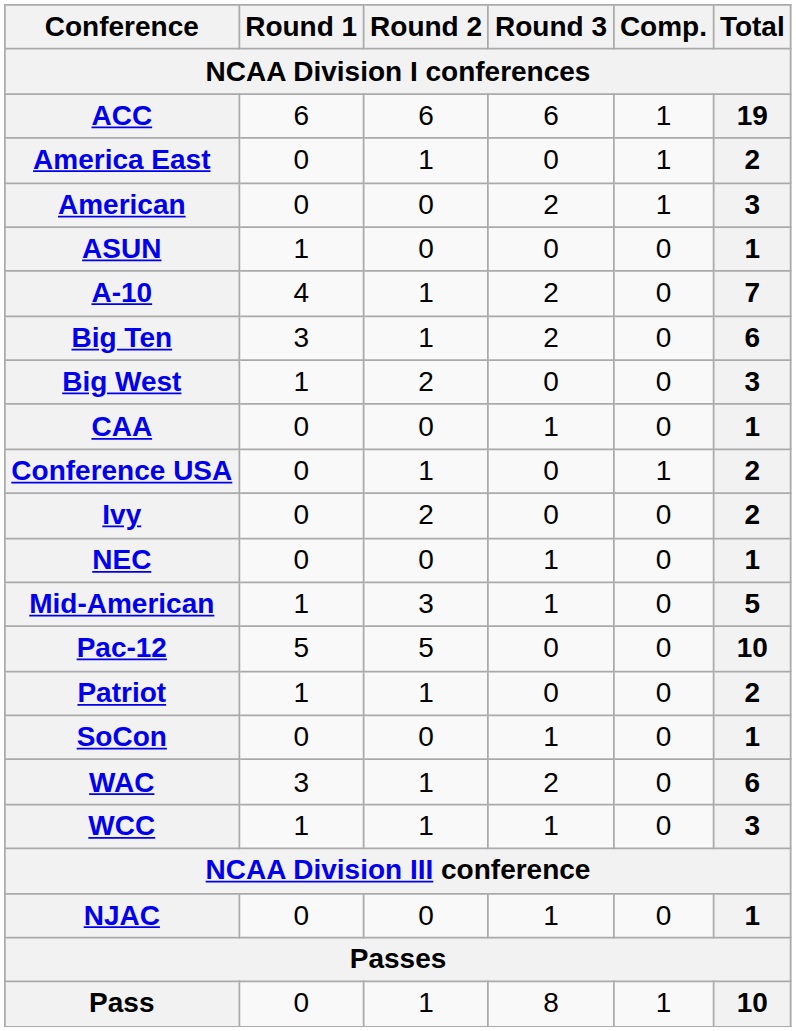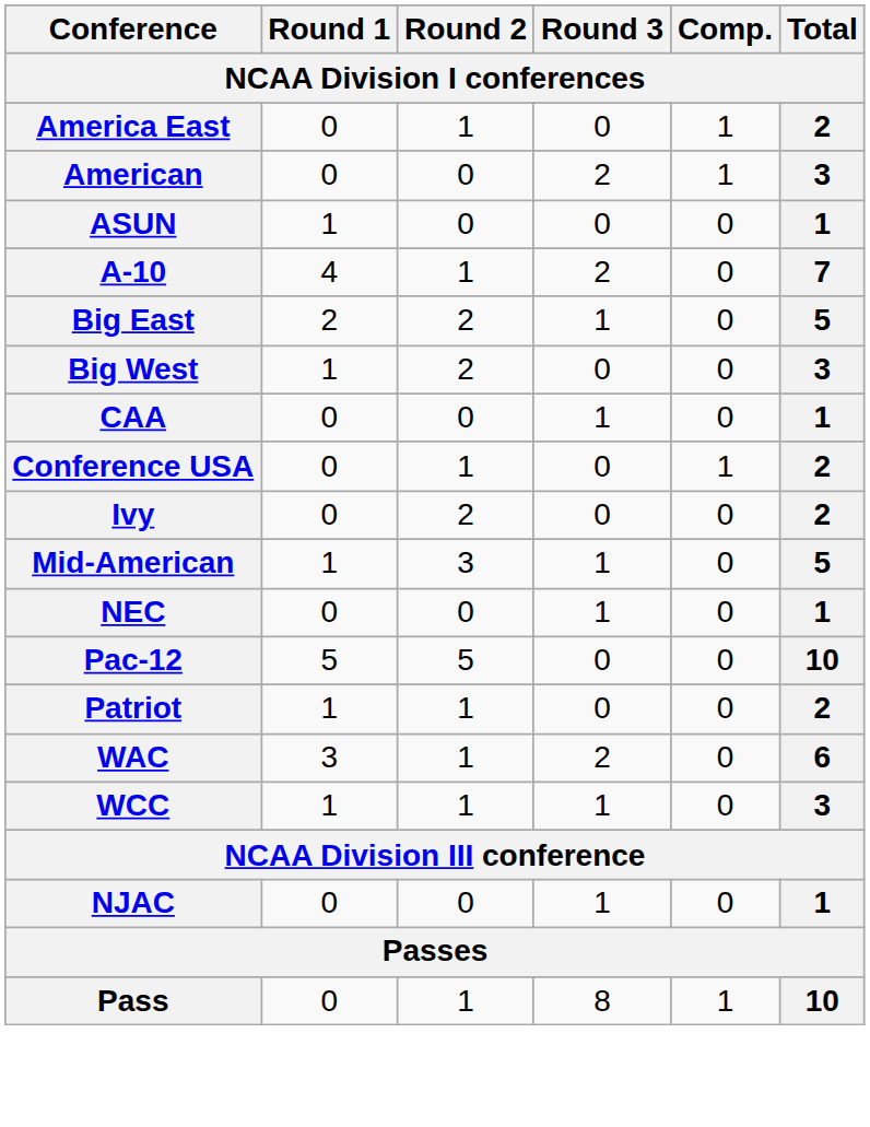 <table class="wikitable sortable" style="text-align:center">
 <tr>
 <th>Conference</th>
 <th>Round 1</th>
 <th>Round 2</th>
 <th>Round 3</th>
 <th>Comp.</th>
 <th>Total</th>
 </tr>
 <tr>
 <th colspan=6>NCAA Division I conferences</th>
-</tr>
-<tr>
-<th><a href='#'>ACC</a></th>
-<td>6</td>
-<td>6</td>
-<td>6</td>
-<td>1</td>
-<th>19</th>
 </tr>
 <tr>
 <th><a href='#'>America East</a></th>
 <td>0</td>
 <td>1</td>
 <td>0</td>
 <td>1</td>
 <th>2</th>
 </tr>
 <tr>
 <th><a href='#'>American</a></th>
 <td>0</td>
 <td>0</td>
 <td>2</td>
 <td>1</td>
 <th>3</th>
 </tr>
 <tr>
 <th><a href='#'>ASUN</a></th>
 <td>1</td>
 <td>0</td>
 <td>0</td>
 <td>0</td>
 <th>1</th>
 </tr>
 <tr>
 <th><a href='#'>A-10</a></th>
 <td>4</td>
 <td>1</td>
 <td>2</td>
 <td>0</td>
 <th>7</th>
 </tr>
 <tr>
-<th><a href='#'>Big Ten</a></th>
-<td>3</td>
+<th><a href='#'>Big East</a></th>
+<td>2</td>
+<td>2</td>
 <td>1</td>
-<td>2</td>
 <td>0</td>
-<th>6</th>
+<th>5</th>
 </tr>
 <tr>
 <th><a href='#'>Big West</a></th>
 <td>1</td>
 <td>2</td>
 <td>0</td>
 <td>0</td>
 <th>3</th>
 </tr>
 <tr>
 <th><a href='#'>CAA</a></th>
 <td>0</td>
 <td>0</td>
 <td>1</td>
 <td>0</td>
 <th>1</th>
 </tr>
 <tr>
 <th><a href='#'>Conference USA</a></th>
 <td>0</td>
 <td>1</td>
 <td>0</td>
 <td>1</td>
 <th>2</th>
 </tr>
 <tr>
 <th><a href='#'>Ivy</a></th>
 <td>0</td>
 <td>2</td>
 <td>0</td>
 <td>0</td>
 <th>2</th>
 </tr>
 <tr>
+<th><a href='#'>Mid-American</a></th>
+<td>1</td>
+<td>3</td>
+<td>1</td>
+<td>0</td>
+<th>5</th>
+</tr>
+<tr>
 <th><a href='#'>NEC</a></th>
 <td>0</td>
 <td>0</td>
 <td>1</td>
 <td>0</td>
 <th>1</th>
-</tr>
-<tr>
-<th><a href='#'>Mid-American</a></th>
-<td>1</td>
-<td>3</td>
-<td>1</td>
-<td>0</td>
-<th>5</th>
 </tr>
 <tr>
 <th><a href='#'>Pac-12</a></th>
 <td>5</td>
 <td>5</td>
 <td>0</td>
 <td>0</td>
 <th>10</th>
 </tr>
 <tr>
 <th><a href='#'>Patriot</a></th>
 <td>1</td>
 <td>1</td>
 <td>0</td>
 <td>0</td>
 <th>2</th>
-</tr>
-<tr>
-<th><a href='#'>SoCon</a></th>
-<td>0</td>
-<td>0</td>
-<td>1</td>
-<td>0</td>
-<th>1</th>
 </tr>
 <tr>
 <th><a href='#'>WAC</a></th>
 <td>3</td>
 <td>1</td>
 <td>2</td>
 <td>0</td>
 <th>6</th>
 </tr>
 <tr>
 <th><a href='#'>WCC</a></th>
 <td>1</td>
 <td>1</td>
 <td>1</td>
 <td>0</td>
 <th>3</th>
 </tr>
 <tr>
 <th colspan=6><a href='#'>NCAA Division III</a> conference</th>
 </tr>
 <tr>
 <th><a href='#'>NJAC</a></th>
 <td>0</td>
 <td>0</td>
 <td>1</td>
 <td>0</td>
 <th>1</th>
 </tr>
 <tr>
 <th colspan="6">Passes</th>
 </tr>
 <tr>
 <th>Pass</th>
 <td>0</td>
 <td>1</td>
 <td>8</td>
 <td>1</td>
 <th>10</th>
 </tr>
 <tr>
 </tr>
 </table>
